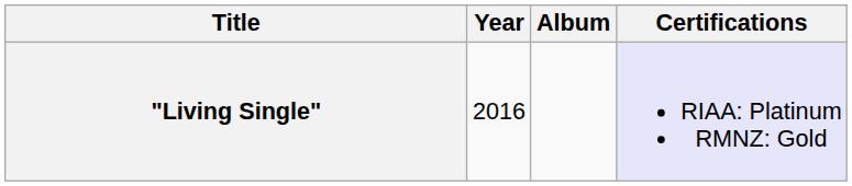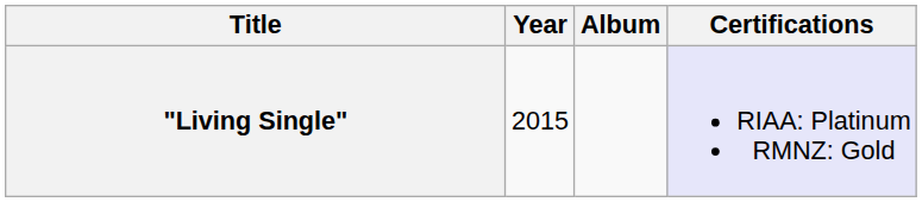 <table class="wikitable plainrowheaders" style="text-align:center;">
 <tr>
 <th scope="col" style="width:19em;">Title</th>
 <th scope="col">Year</th>
 <th scope="col">Album</th>
 <th scope="col">Certifications</th>
 </tr>
 <tr>
 <th scope="row">"Living Single"<br></th>
-<td>2016</td>
+<td>2015</td>
 <td></td>
 <td style="background: lavender;"><br><ul><li>RIAA: Platinum</li><li>RMNZ: Gold</li></ul></td>
 </tr>
 </table>
